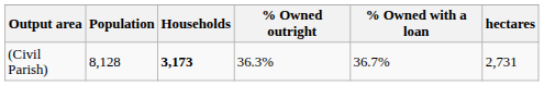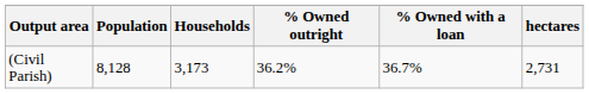 <table class="wikitable">
 <tr>
 </tr>
 <tr>
 <th>Output area</th>
 <th>Population</th>
 <th>Households</th>
 <th>% Owned outright</th>
 <th>% Owned with a loan</th>
 <th>hectares</th>
 </tr>
 <tr>
 <td>(Civil Parish)</td>
 <td>8,128</td>
-<td><strong>3,173</strong></td>
-<td>36.3%</td>
+<td>3,173</td>
+<td>36.2%</td>
 <td>36.7%</td>
 <td>2,731</td>
 </tr>
 </table>
